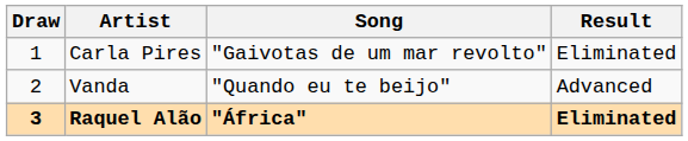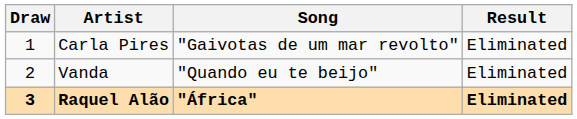 <table class="sortable wikitable" style="margin: 1em auto 1em auto; text-align:center;">
 <tr>
 <th>Draw</th>
 <th>Artist</th>
 <th>Song</th>
 <th>Result</th>
 </tr>
 <tr>
 <td>1</td>
 <td align="left">Carla Pires</td>
 <td align="left">"Gaivotas de um mar revolto"</td>
 <td align="left">Eliminated</td>
 </tr>
 <tr>
 <td>2</td>
 <td align="left">Vanda</td>
 <td align="left">"Quando eu te beijo"</td>
-<td align="left">Advanced</td>
+<td align="left">Eliminated</td>
 </tr>
 <tr style="font-weight:bold; background:#FFDEAD;">
 <td>3</td>
 <td align="left">Raquel Alão</td>
 <td align="left">"África"</td>
 <td align="left">Eliminated</td>
 </tr>
 </table>
